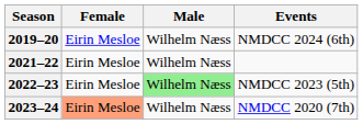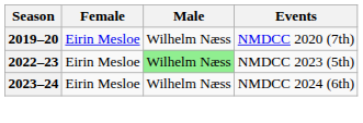 <table class="wikitable">
 <tr>
 <th scope="col">Season</th>
 <th scope="col">Female</th>
 <th scope="col">Male</th>
 <th scope="col">Events</th>
 </tr>
 <tr>
 <th scope="row">2019–20</th>
 <td><a href='#'>Eirin Mesloe</a></td>
 <td>Wilhelm Næss</td>
-<td>NMDCC 2024 (6th)</td>
-</tr>
-<tr>
-<th scope="row">2021–22</th>
-<td>Eirin Mesloe</td>
-<td>Wilhelm Næss</td>
-<td></td>
+<td><a href='#'>NMDCC</a> 2020 (7th)</td>
 </tr>
 <tr>
 <th scope="row">2022–23</th>
 <td>Eirin Mesloe</td>
 <td style="background: lightgreen;">Wilhelm Næss</td>
 <td>NMDCC 2023 (5th)</td>
 </tr>
 <tr>
 <th scope="row">2023–24</th>
-<td style="background: lightsalmon;">Eirin Mesloe</td>
+<td>Eirin Mesloe</td>
 <td>Wilhelm Næss</td>
-<td><a href='#'>NMDCC</a> 2020 (7th)</td>
+<td>NMDCC 2024 (6th)</td>
 </tr>
 </table>
